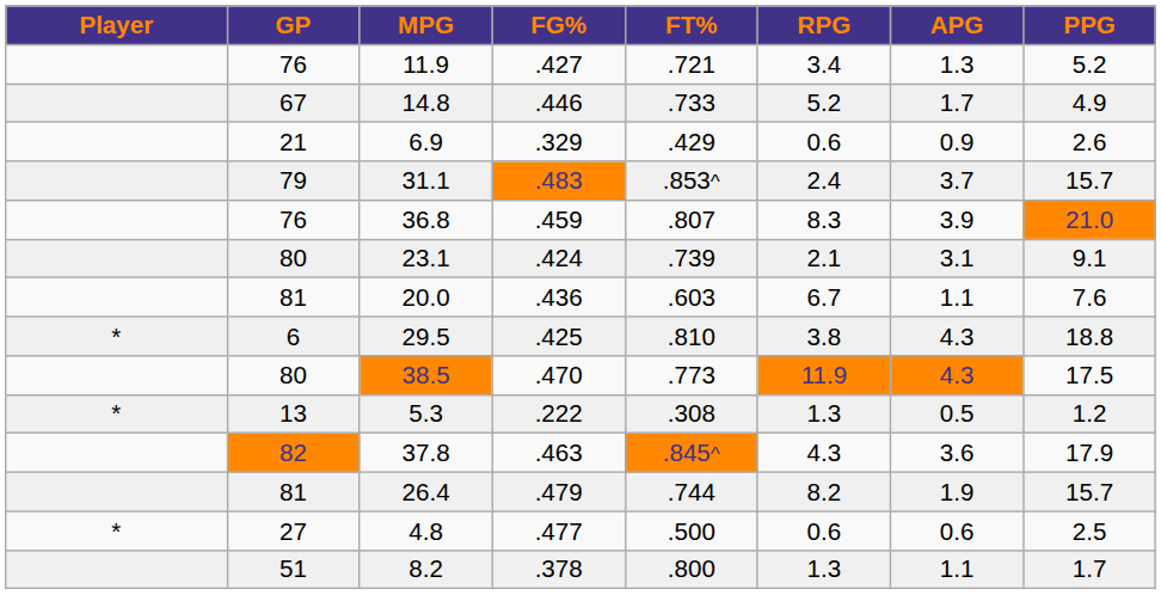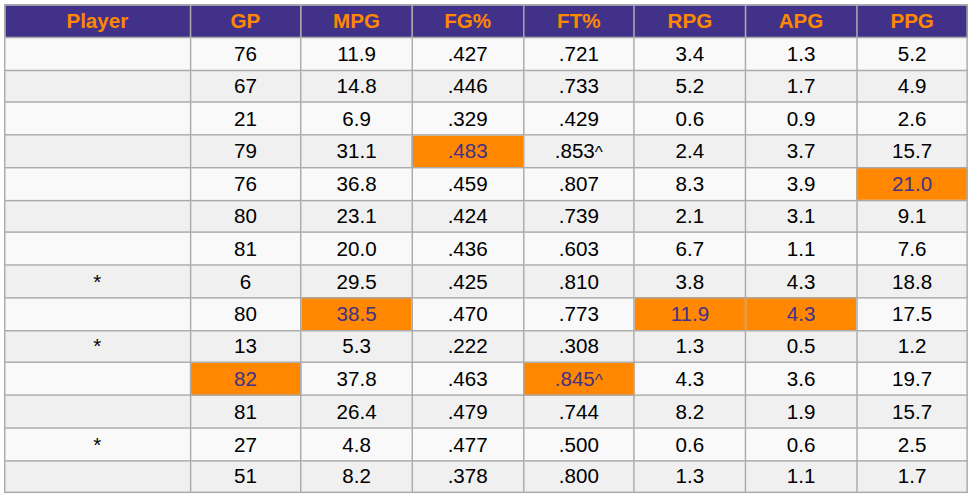 <table class="wikitable sortable" style="font-size:90%; text-align:center; white-space:nowrap;">
 <tr>
 <th style="background:#423189;color:#FF8800;" width="10%">Player</th>
 <th style="background:#423189;color:#FF8800;" width="6%">GP</th>
 <th style="background:#423189;color:#FF8800;" width="6%">MPG</th>
 <th style="background:#423189;color:#FF8800;" width="6%">FG%</th>
 <th style="background:#423189;color:#FF8800;" width="6%">FT%</th>
 <th style="background:#423189;color:#FF8800;" width="6%">RPG</th>
 <th style="background:#423189;color:#FF8800;" width="6%">APG</th>
 <th style="background:#423189;color:#FF8800;" width="6%">PPG</th>
 </tr>
 <tr align="center" bgcolor="">
 <td></td>
 <td>76</td>
 <td>11.9</td>
 <td>.427</td>
 <td>.721</td>
 <td>3.4</td>
 <td>1.3</td>
 <td>5.2</td>
 </tr>
 <tr align="center" bgcolor="#f0f0f0">
 <td></td>
 <td>67</td>
 <td>14.8</td>
 <td>.446</td>
 <td>.733</td>
 <td>5.2</td>
 <td>1.7</td>
 <td>4.9</td>
 </tr>
 <tr align="center" bgcolor="">
 <td></td>
 <td>21</td>
 <td>6.9</td>
 <td>.329</td>
 <td>.429</td>
 <td>0.6</td>
 <td>0.9</td>
 <td>2.6</td>
 </tr>
 <tr align="center" bgcolor="#f0f0f0">
 <td></td>
 <td>79</td>
 <td>31.1</td>
 <td style="background:#FF8800;color:#423189;">.483</td>
 <td>.853<small>^</small></td>
 <td>2.4</td>
 <td>3.7</td>
 <td>15.7</td>
 </tr>
 <tr align="center" bgcolor="">
 <td></td>
 <td>76</td>
 <td>36.8</td>
 <td>.459</td>
 <td>.807</td>
 <td>8.3</td>
 <td>3.9</td>
 <td style="background:#FF8800;color:#423189;">21.0</td>
 </tr>
 <tr align="center" bgcolor="#f0f0f0">
 <td></td>
 <td>80</td>
 <td>23.1</td>
 <td>.424</td>
 <td>.739</td>
 <td>2.1</td>
 <td>3.1</td>
 <td>9.1</td>
 </tr>
 <tr align="center" bgcolor="">
 <td></td>
 <td>81</td>
 <td>20.0</td>
 <td>.436</td>
 <td>.603</td>
 <td>6.7</td>
 <td>1.1</td>
 <td>7.6</td>
 </tr>
 <tr align="center" bgcolor="#f0f0f0">
 <td>*</td>
 <td>6</td>
 <td>29.5</td>
 <td>.425</td>
 <td>.810</td>
 <td>3.8</td>
 <td>4.3</td>
 <td>18.8</td>
 </tr>
 <tr align="center" bgcolor="">
 <td></td>
 <td>80</td>
 <td style="background:#FF8800;color:#423189;">38.5</td>
 <td>.470</td>
 <td>.773</td>
 <td style="background:#FF8800;color:#423189;">11.9</td>
 <td style="background:#FF8800;color:#423189;">4.3</td>
 <td>17.5</td>
 </tr>
 <tr align="center" bgcolor="#f0f0f0">
 <td>*</td>
 <td>13</td>
 <td>5.3</td>
 <td>.222</td>
 <td>.308</td>
 <td>1.3</td>
 <td>0.5</td>
 <td>1.2</td>
 </tr>
 <tr align="center" bgcolor="">
 <td></td>
 <td style="background:#FF8800;color:#423189;">82</td>
 <td>37.8</td>
 <td>.463</td>
 <td style="background:#FF8800;color:#423189;">.845<small>^</small></td>
 <td>4.3</td>
 <td>3.6</td>
-<td>17.9</td>
+<td>19.7</td>
 </tr>
 <tr align="center" bgcolor="#f0f0f0">
 <td></td>
 <td>81</td>
 <td>26.4</td>
 <td>.479</td>
 <td>.744</td>
 <td>8.2</td>
 <td>1.9</td>
 <td>15.7</td>
 </tr>
 <tr align="center" bgcolor="">
 <td>*</td>
 <td>27</td>
 <td>4.8</td>
 <td>.477</td>
 <td>.500</td>
 <td>0.6</td>
 <td>0.6</td>
 <td>2.5</td>
 </tr>
 <tr align="center" bgcolor="#f0f0f0">
 <td></td>
 <td>51</td>
 <td>8.2</td>
 <td>.378</td>
 <td>.800</td>
 <td>1.3</td>
 <td>1.1</td>
 <td>1.7</td>
 </tr>
 </table>
